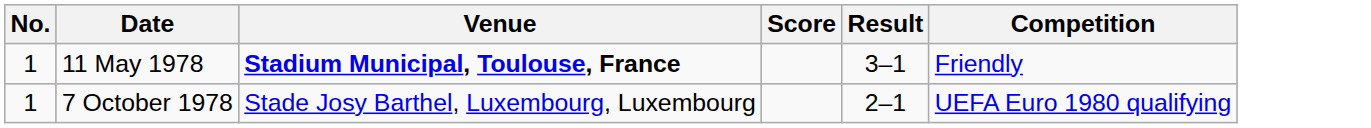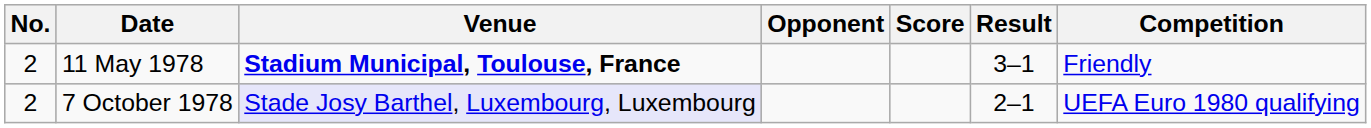 <table class="wikitable sortable">
 <tr>
 <th scope="col">No.</th>
 <th scope="col">Date</th>
 <th scope="col">Venue</th>
+<th scope="col">Opponent</th>
 <th scope="col">Score</th>
 <th scope="col">Result</th>
 <th scope="col">Competition</th>
 </tr>
 <tr>
-<td style="text-align:center">1</td>
+<td style="text-align:center">2</td>
 <td>11 May 1978</td>
 <td><strong><a href='#'>Stadium Municipal</a>, <a href='#'>Toulouse</a>, France</strong></td>
+<td></td>
 <td></td>
 <td style="text-align:center">3–1</td>
 <td><a href='#'>Friendly</a></td>
 </tr>
 <tr>
-<td style="text-align:center">1</td>
+<td style="text-align:center">2</td>
 <td>7 October 1978</td>
-<td><a href='#'>Stade Josy Barthel</a>, <a href='#'>Luxembourg</a>, Luxembourg</td>
+<td style="background: lavender;"><a href='#'>Stade Josy Barthel</a>, <a href='#'>Luxembourg</a>, Luxembourg</td>
+<td></td>
 <td></td>
 <td style="text-align:center">2–1</td>
 <td><a href='#'>UEFA Euro 1980 qualifying</a></td>
 </tr>
 </table>
